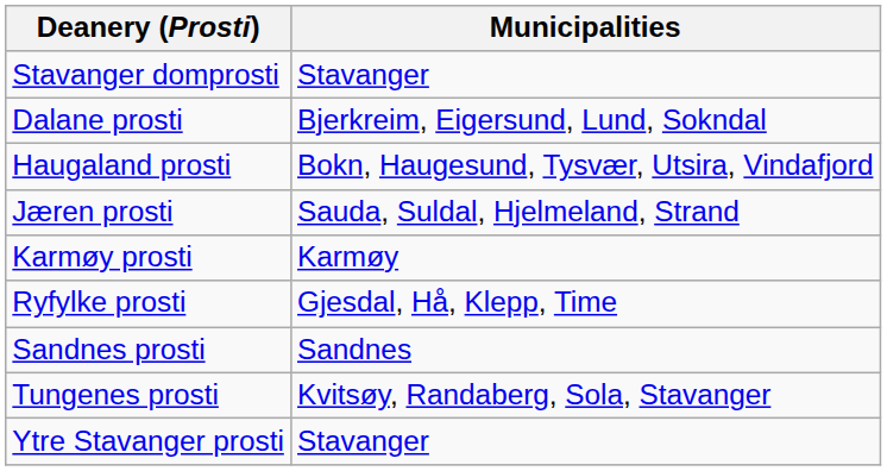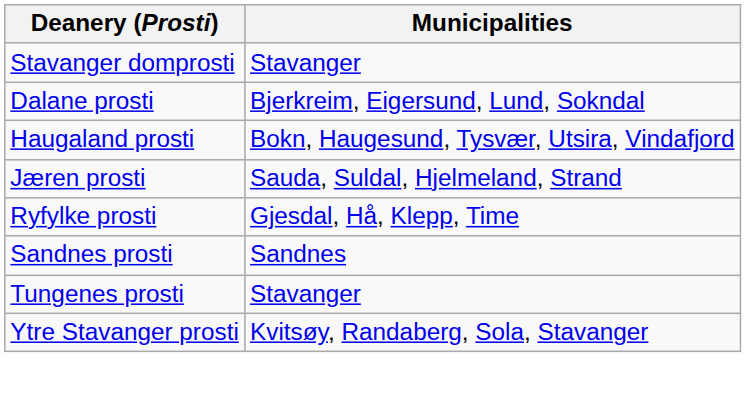 <table class="wikitable">
 <tr>
 <th>Deanery (<em>Prosti</em>)</th>
 <th>Municipalities</th>
 </tr>
 <tr>
 <td><a href='#'>Stavanger domprosti</a></td>
 <td><a href='#'>Stavanger</a></td>
 </tr>
 <tr>
 <td><a href='#'>Dalane prosti</a></td>
 <td><a href='#'>Bjerkreim</a>, <a href='#'>Eigersund</a>, <a href='#'>Lund</a>, <a href='#'>Sokndal</a></td>
 </tr>
 <tr>
 <td><a href='#'>Haugaland prosti</a></td>
 <td><a href='#'>Bokn</a>, <a href='#'>Haugesund</a>, <a href='#'>Tysvær</a>, <a href='#'>Utsira</a>, <a href='#'>Vindafjord</a></td>
 </tr>
 <tr>
 <td><a href='#'>Jæren prosti</a></td>
 <td><a href='#'>Sauda</a>, <a href='#'>Suldal</a>, <a href='#'>Hjelmeland</a>, <a href='#'>Strand</a></td>
 </tr>
 <tr>
-<td><a href='#'>Karmøy prosti</a></td>
-<td><a href='#'>Karmøy</a></td>
-</tr>
-<tr>
 <td><a href='#'>Ryfylke prosti</a></td>
 <td><a href='#'>Gjesdal</a>, <a href='#'>Hå</a>, <a href='#'>Klepp</a>, <a href='#'>Time</a></td>
 </tr>
 <tr>
 <td><a href='#'>Sandnes prosti</a></td>
 <td><a href='#'>Sandnes</a></td>
 </tr>
 <tr>
 <td><a href='#'>Tungenes prosti</a></td>
-<td><a href='#'>Kvitsøy</a>, <a href='#'>Randaberg</a>, <a href='#'>Sola</a>, <a href='#'>Stavanger</a></td>
+<td><a href='#'>Stavanger</a></td>
 </tr>
 <tr>
 <td><a href='#'>Ytre Stavanger prosti</a></td>
-<td><a href='#'>Stavanger</a></td>
+<td><a href='#'>Kvitsøy</a>, <a href='#'>Randaberg</a>, <a href='#'>Sola</a>, <a href='#'>Stavanger</a></td>
 </tr>
 </table>
